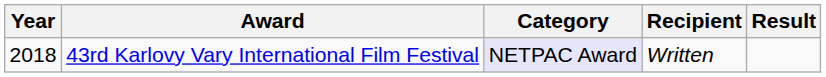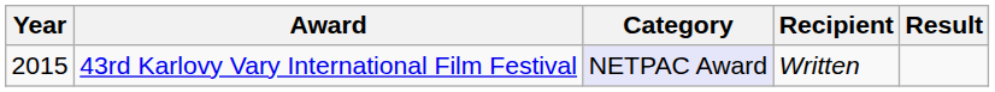 <table class="wikitable">
 <tr>
 <th>Year</th>
 <th>Award</th>
 <th>Category</th>
 <th>Recipient</th>
 <th>Result</th>
 </tr>
 <tr>
-<td>2018</td>
+<td>2015</td>
 <td><a href='#'>43rd Karlovy Vary International Film Festival</a></td>
 <td style="background: lavender;">NETPAC Award</td>
 <td><em>Written</em></td>
 <td></td>
 </tr>
 </table>
